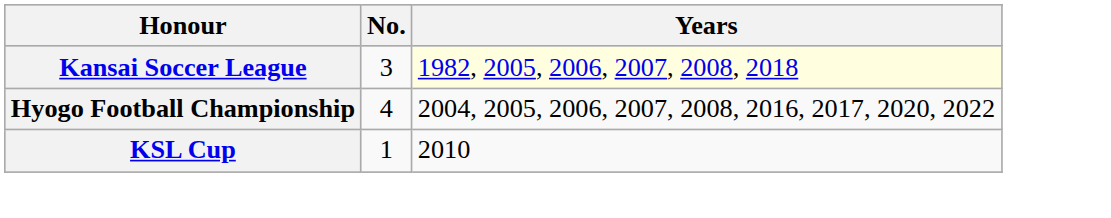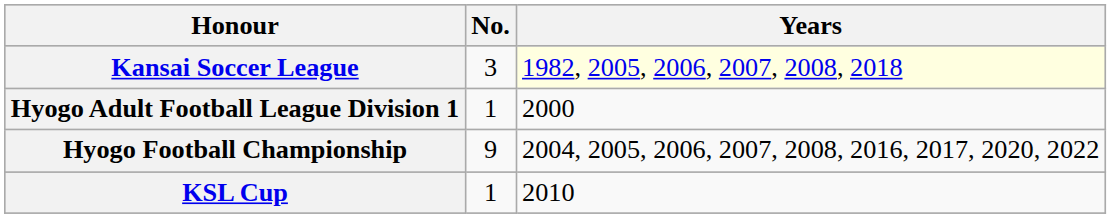 <table class="wikitable plainrowheaders">
 <tr>
 <th scope=col>Honour</th>
 <th scope=col>No.</th>
 <th scope=col>Years</th>
 </tr>
 <tr>
 <th scope=row><a href='#'>Kansai Soccer League</a></th>
 <td align="center">3</td>
 <td style="background: lightyellow;"><a href='#'>1982</a>, <a href='#'>2005</a>, <a href='#'>2006</a>, <a href='#'>2007</a>, <a href='#'>2008</a>, <a href='#'>2018</a></td>
 </tr>
 <tr>
+<th scope=row>Hyogo Adult Football League Division 1</th>
+<td align="center">1</td>
+<td>2000</td>
+</tr>
+<tr>
 <th scope=row>Hyogo Football Championship</th>
-<td align="center">4</td>
+<td align="center">9</td>
 <td>2004, 2005, 2006, 2007, 2008, 2016, 2017, 2020, 2022</td>
 </tr>
 <tr>
 <th scope=row><a href='#'>KSL Cup</a></th>
 <td align="center">1</td>
 <td>2010</td>
 </tr>
 </table>
